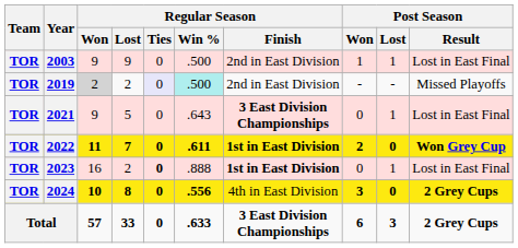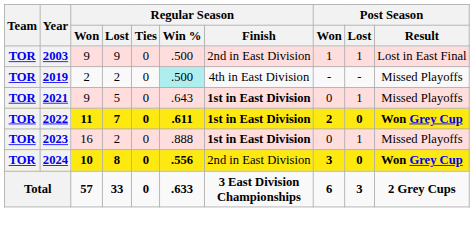 <table class="wikitable" style="font-size: 95%; text-align:center;">
 <tr>
 <th rowspan="2">Team</th>
 <th rowspan="2">Year</th>
 <th colspan="5">Regular Season</th>
 <th colspan="4">Post Season</th>
 </tr>
 <tr>
 <th>Won</th>
 <th>Lost</th>
 <th>Ties</th>
 <th>Win %</th>
 <th>Finish</th>
 <th>Won</th>
 <th>Lost</th>
 <th>Result</th>
 </tr>
 <tr ! style="background:#fdd;">
 <th><a href='#'>TOR</a></th>
 <th><a href='#'>2003</a></th>
 <td>9</td>
 <td>9</td>
 <td>0</td>
 <td>.500</td>
 <td>2nd in East Division</td>
 <td>1</td>
 <td>1</td>
 <td>Lost in East Final</td>
 </tr>
 <tr>
 <th><a href='#'>TOR</a></th>
 <th><a href='#'>2019</a></th>
-<td style="background: lightgrey;">2</td>
 <td>2</td>
-<td style="background: lavender;">0</td>
+<td>2</td>
+<td>0</td>
 <td style="background: paleturquoise;">.500</td>
-<td>2nd in East Division</td>
+<td>4th in East Division</td>
 <td>-</td>
 <td>-</td>
 <td>Missed Playoffs</td>
 </tr>
 <tr ! style="background:#fdd;">
 <th><a href='#'>TOR</a></th>
 <th><a href='#'>2021</a></th>
 <td>9</td>
 <td>5</td>
 <td>0</td>
 <td>.643</td>
-<td><strong>3 East Division<br>Championships</strong></td>
+<td><strong>1st in East Division</strong></td>
 <td>0</td>
 <td>1</td>
-<td>Lost in East Final</td>
+<td>Missed Playoffs</td>
 </tr>
 <tr ! style="background:#FDE910;">
 <th><a href='#'>TOR</a></th>
 <th><a href='#'>2022</a></th>
 <td><strong>11</strong></td>
 <td><strong>7</strong></td>
 <td><strong>0</strong></td>
 <td><strong>.611</strong></td>
 <td><strong>1st in East Division</strong></td>
 <td><strong>2</strong></td>
 <td><strong>0</strong></td>
 <td><strong>Won <a href='#'>Grey Cup</a></strong></td>
 </tr>
 <tr ! style="background:#fdd;">
 <th><a href='#'>TOR</a></th>
 <th><a href='#'>2023</a></th>
 <td>16</td>
 <td>2</td>
-<td><strong>0</strong></td>
+<td>0</td>
 <td>.888</td>
 <td><strong>1st in East Division</strong></td>
 <td>0</td>
 <td>1</td>
-<td>Lost in East Final</td>
+<td>Missed Playoffs</td>
 </tr>
 <tr ! style="background:#FDE910;">
 <th><a href='#'>TOR</a></th>
 <th><a href='#'>2024</a></th>
 <td><strong>10</strong></td>
 <td><strong>8</strong></td>
 <td><strong>0</strong></td>
 <td><strong>.556</strong></td>
-<td>4th in East Division</td>
+<td>2nd in East Division</td>
 <td><strong>3</strong></td>
 <td><strong>0</strong></td>
-<td><strong>2 Grey Cups</strong></td>
+<td><strong>Won <a href='#'>Grey Cup</a></strong></td>
 </tr>
 <tr>
 <th colspan="2"><strong>Total</strong></th>
 <td><strong>57</strong></td>
 <td><strong>33</strong></td>
 <td><strong>0</strong></td>
 <td><strong>.633</strong></td>
 <td><strong>3 East Division<br>Championships</strong></td>
 <td><strong>6</strong></td>
 <td><strong>3</strong></td>
 <td><strong>2 Grey Cups</strong></td>
 </tr>
 </table>
